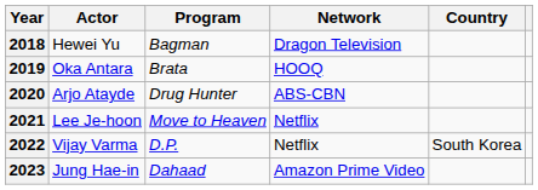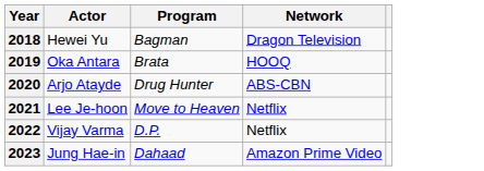 <table class="wikitable plainrowheaders">
 <tr>
 <th>Year</th>
 <th>Actor</th>
 <th>Program</th>
 <th>Network</th>
-<th>Country</th>
 <th></th>
 </tr>
 <tr>
 <th scope="row">2018</th>
 <td>Hewei Yu</td>
 <td><em>Bagman</em></td>
 <td><a href='#'>Dragon Television</a></td>
-<td></td>
 <td align="center"></td>
 </tr>
 <tr>
 <th scope="row">2019</th>
 <td><a href='#'>Oka Antara</a></td>
 <td><em>Brata</em></td>
 <td><a href='#'>HOOQ</a></td>
-<td></td>
 <td align="center"></td>
 </tr>
 <tr>
 <th scope="row">2020</th>
 <td><a href='#'>Arjo Atayde</a></td>
 <td><em>Drug Hunter</em></td>
 <td><a href='#'>ABS-CBN</a></td>
-<td></td>
 <td align="center"></td>
 </tr>
 <tr>
 <th scope="row">2021</th>
 <td><a href='#'>Lee Je-hoon</a></td>
 <td><em><a href='#'>Move to Heaven</a></em></td>
 <td><a href='#'>Netflix</a></td>
-<td></td>
 <td align="center"></td>
 </tr>
 <tr>
 <th scope="row">2022</th>
 <td><a href='#'>Vijay Varma</a></td>
 <td><em><a href='#'>D.P.</a></em></td>
 <td>Netflix</td>
-<td> South Korea</td>
 <td align="center"></td>
 </tr>
 <tr>
 <th scope="row">2023</th>
 <td><a href='#'>Jung Hae-in</a></td>
 <td><em><a href='#'>Dahaad</a></em></td>
 <td><a href='#'>Amazon Prime Video</a></td>
-<td></td>
 <td align="center"></td>
 </tr>
 </table>
